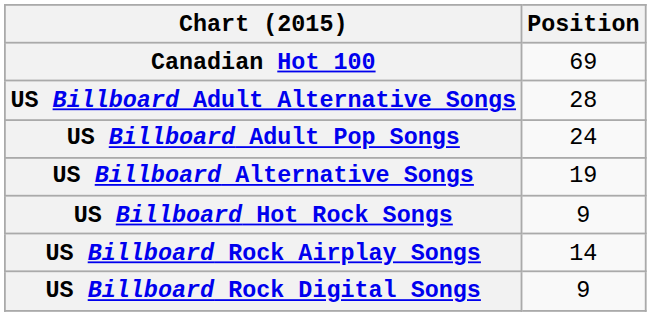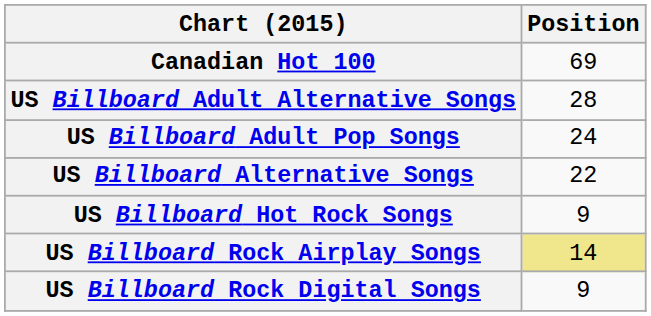 <table class="wikitable plainrowheaders sortable">
 <tr>
 <th>Chart (2015)</th>
 <th>Position</th>
 </tr>
 <tr>
 <th scope="row">Canadian <a href='#'>Hot 100</a></th>
 <td style="text-align:center;">69</td>
 </tr>
 <tr>
 <th scope="row">US <a href='#'><em>Billboard</em> Adult Alternative Songs</a></th>
 <td style="text-align:center;">28</td>
 </tr>
 <tr>
 <th scope="row">US <a href='#'><em>Billboard</em> Adult Pop Songs</a></th>
 <td style="text-align:center;">24</td>
 </tr>
 <tr>
 <th scope="row">US <a href='#'><em>Billboard</em> Alternative Songs</a></th>
-<td style="text-align:center;">19</td>
+<td style="text-align:center;">22</td>
 </tr>
 <tr>
 <th scope="row">US <a href='#'><em>Billboard</em> Hot Rock Songs</a></th>
 <td style="text-align:center;">9</td>
 </tr>
 <tr>
 <th scope="row">US <a href='#'><em>Billboard</em> Rock Airplay Songs</a></th>
-<td style="text-align:center;">14</td>
+<td style="background: khaki; text-align:center;">14</td>
 </tr>
 <tr>
 <th scope="row">US <a href='#'><em>Billboard</em> Rock Digital Songs</a></th>
 <td style="text-align:center;">9</td>
 </tr>
 </table>
